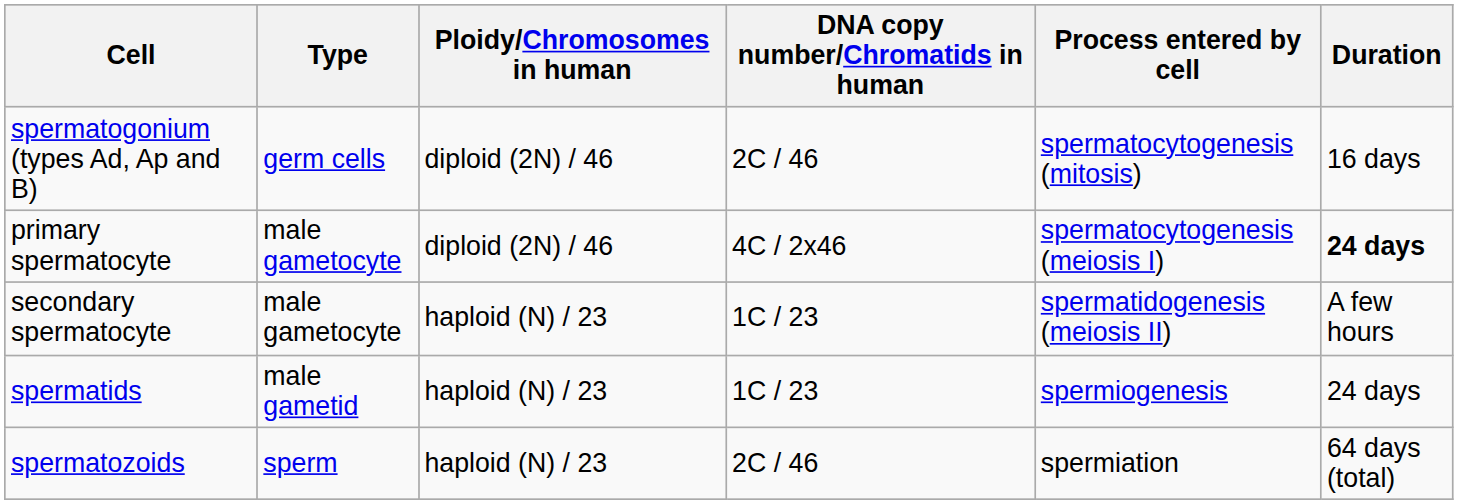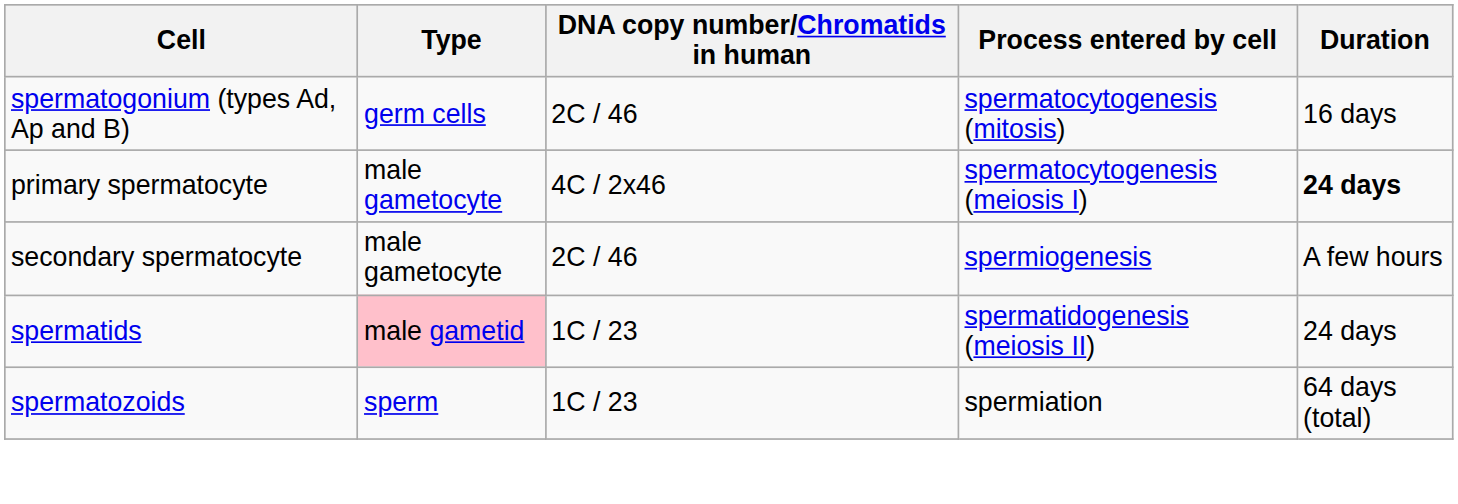 <table class="wikitable">
 <tr>
 <th>Cell</th>
 <th>Type</th>
-<th>Ploidy/<a href='#'>Chromosomes</a> in human</th>
 <th>DNA copy number/<a href='#'>Chromatids</a> in human</th>
 <th>Process entered by cell</th>
 <th>Duration</th>
 </tr>
 <tr>
 <td><a href='#'>spermatogonium</a> (types Ad, Ap and B)</td>
 <td><a href='#'>germ cells</a></td>
-<td>diploid (2N) / 46</td>
 <td>2C / 46</td>
 <td><a href='#'>spermatocytogenesis</a> (<a href='#'>mitosis</a>)</td>
 <td>16 days</td>
 </tr>
 <tr>
 <td>primary spermatocyte</td>
 <td>male <a href='#'>gametocyte</a></td>
-<td>diploid (2N) / 46</td>
 <td>4C / 2x46</td>
 <td><a href='#'>spermatocytogenesis</a> (<a href='#'>meiosis I</a>)</td>
 <td><strong>24 days</strong></td>
 </tr>
 <tr>
 <td>secondary spermatocyte</td>
 <td>male gametocyte</td>
-<td>haploid (N) / 23</td>
-<td>1C / 23</td>
-<td><a href='#'>spermatidogenesis</a> (<a href='#'>meiosis II</a>)</td>
+<td>2C / 46</td>
+<td><a href='#'>spermiogenesis</a></td>
 <td>A few hours</td>
 </tr>
 <tr>
 <td><a href='#'>spermatids</a></td>
-<td>male <a href='#'>gametid</a></td>
-<td>haploid (N) / 23</td>
+<td style="background: pink;">male <a href='#'>gametid</a></td>
 <td>1C / 23</td>
-<td><a href='#'>spermiogenesis</a></td>
+<td><a href='#'>spermatidogenesis</a> (<a href='#'>meiosis II</a>)</td>
 <td>24 days</td>
 </tr>
 <tr>
 <td><a href='#'>spermatozoids</a></td>
 <td><a href='#'>sperm</a></td>
-<td>haploid (N) / 23</td>
-<td>2C / 46</td>
+<td>1C / 23</td>
 <td>spermiation</td>
 <td>64 days (total)</td>
 </tr>
 </table>
